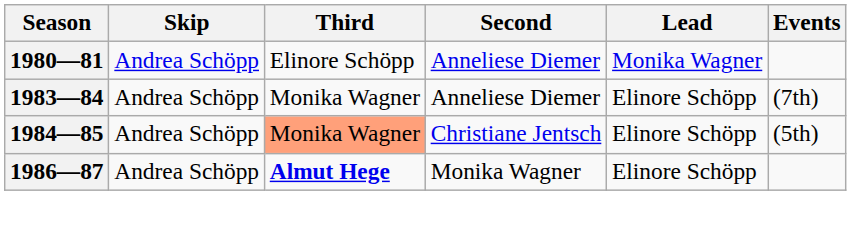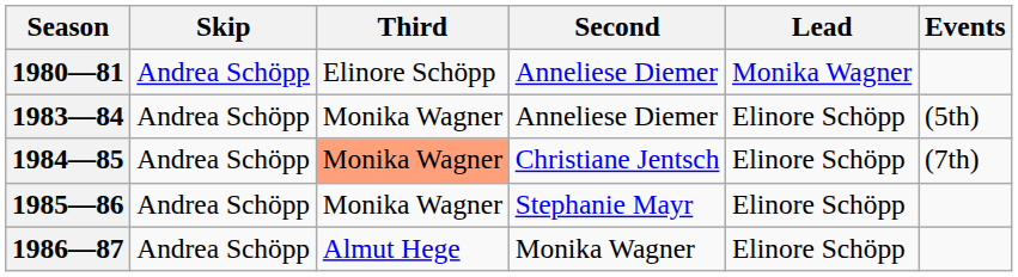 <table class="wikitable">
 <tr>
 <th scope="col">Season</th>
 <th scope="col">Skip</th>
 <th scope="col">Third</th>
 <th scope="col">Second</th>
 <th scope="col">Lead</th>
 <th scope="col">Events</th>
 </tr>
 <tr>
 <th scope="row">1980—81</th>
 <td><a href='#'>Andrea Schöpp</a></td>
 <td>Elinore Schöpp</td>
 <td><a href='#'>Anneliese Diemer</a></td>
 <td><a href='#'>Monika Wagner</a></td>
 <td> </td>
 </tr>
 <tr>
 <th scope="row">1983—84</th>
 <td>Andrea Schöpp</td>
 <td>Monika Wagner</td>
 <td>Anneliese Diemer</td>
 <td>Elinore Schöpp</td>
-<td> (7th)</td>
+<td> (5th)</td>
 </tr>
 <tr>
 <th scope="row">1984—85</th>
 <td>Andrea Schöpp</td>
 <td style="background: lightsalmon;">Monika Wagner</td>
 <td><a href='#'>Christiane Jentsch</a></td>
 <td>Elinore Schöpp</td>
-<td> (5th)</td>
+<td> (7th)</td>
+</tr>
+<tr>
+<th scope="row">1985—86</th>
+<td>Andrea Schöpp</td>
+<td>Monika Wagner</td>
+<td><a href='#'>Stephanie Mayr</a></td>
+<td>Elinore Schöpp</td>
+<td> </td>
 </tr>
 <tr>
 <th scope="row">1986—87</th>
 <td>Andrea Schöpp</td>
-<td><strong><a href='#'>Almut Hege</a></strong></td>
+<td><a href='#'>Almut Hege</a></td>
 <td>Monika Wagner</td>
 <td>Elinore Schöpp</td>
 <td> <br> </td>
 </tr>
 </table>
